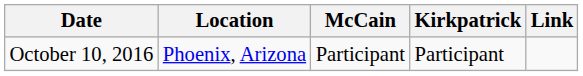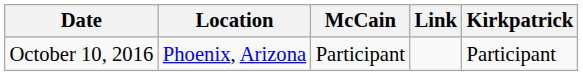 <table class="wikitable">
 <tr>
 <th>Date</th>
 <th>Location</th>
 <th>McCain</th>
+<th>Link</th>
 <th>Kirkpatrick</th>
-<th>Link</th>
 </tr>
 <tr>
 <td>October 10, 2016</td>
 <td><a href='#'>Phoenix</a>, <a href='#'>Arizona</a></td>
 <td>Participant</td>
+<td></td>
 <td>Participant</td>
-<td></td>
 </tr>
 </table>
